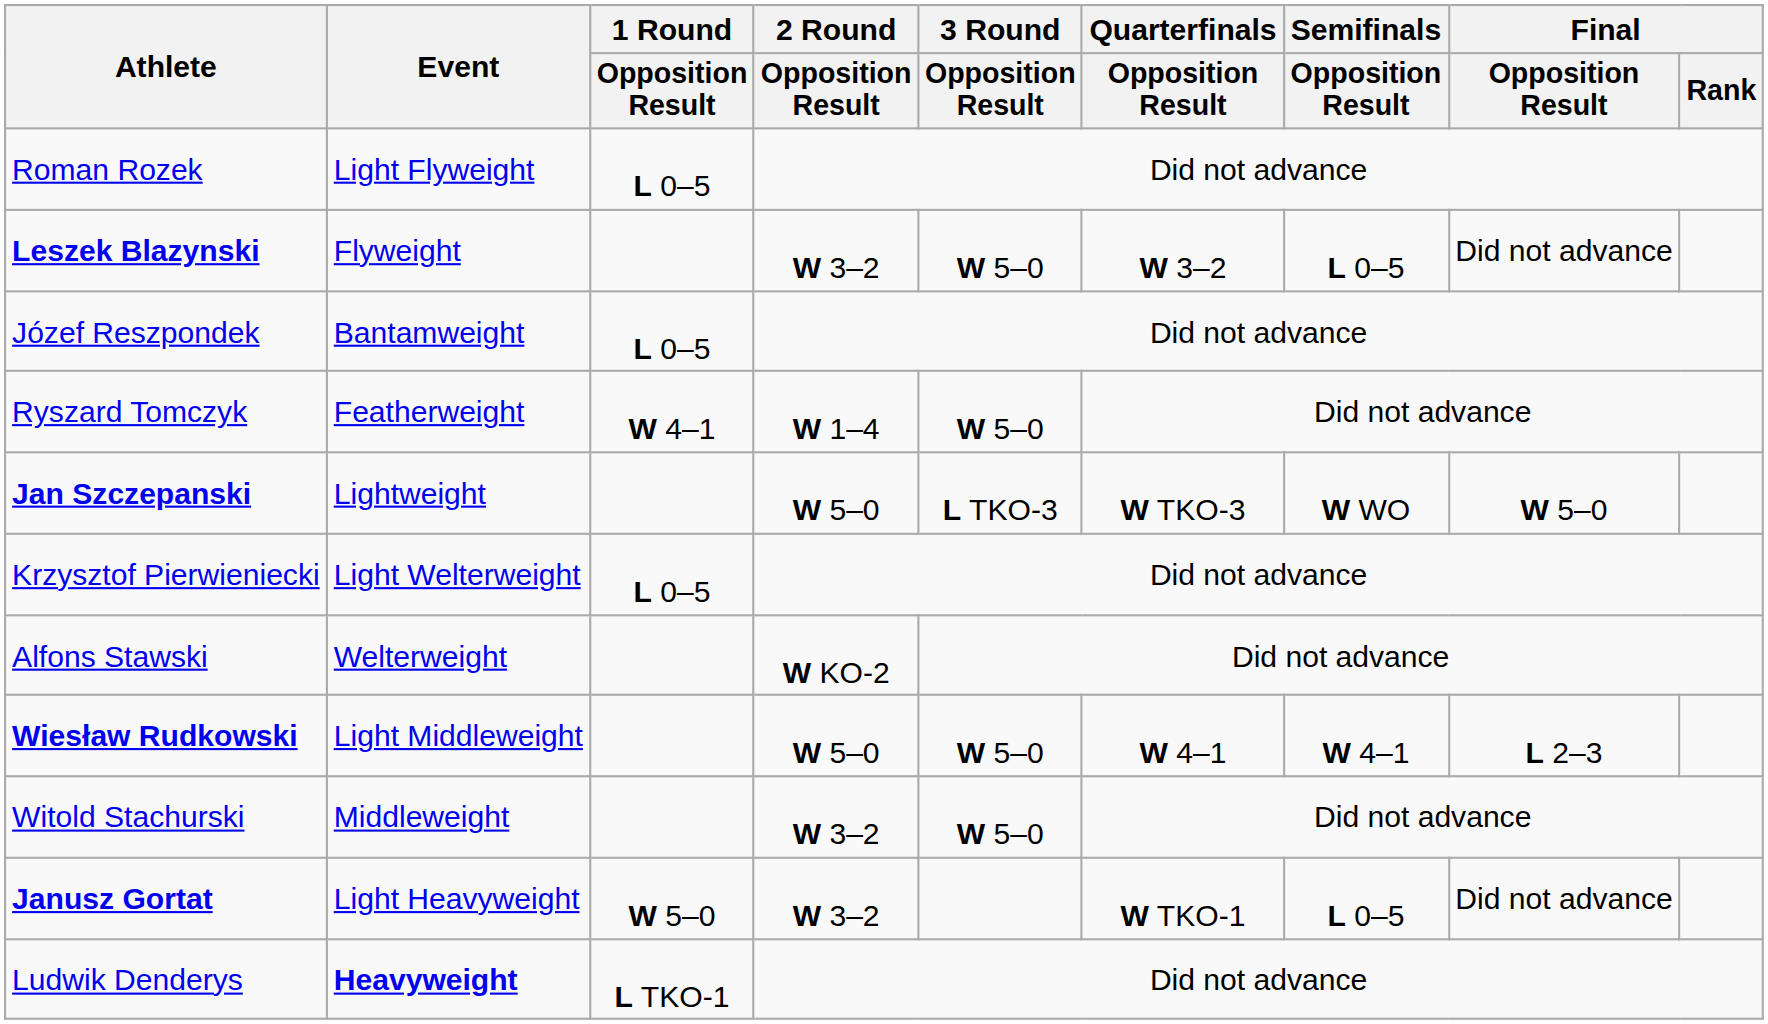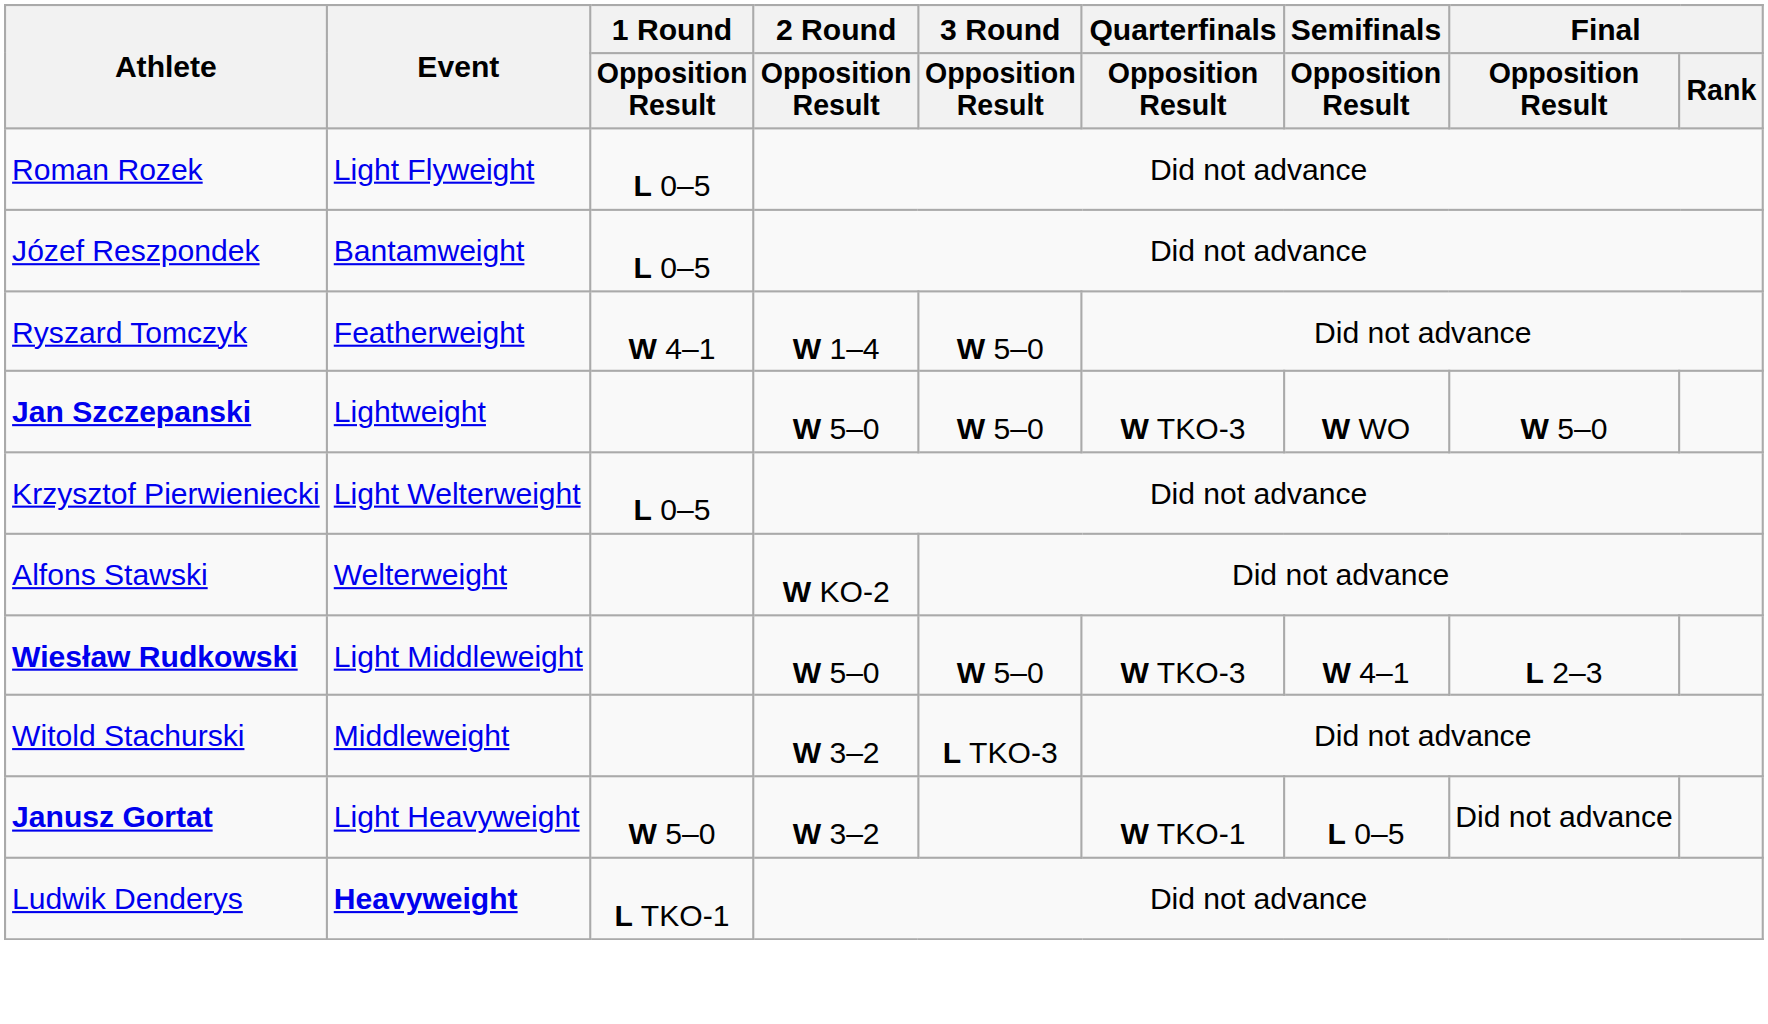 <table class="wikitable" style="font-size:90%">
 <tr>
 <th rowspan="2">Athlete</th>
 <th rowspan="2">Event</th>
 <th>1 Round</th>
 <th>2 Round</th>
 <th>3 Round</th>
 <th>Quarterfinals</th>
 <th>Semifinals</th>
 <th colspan=2>Final</th>
 </tr>
 <tr style="font-size:95%">
 <th>Opposition<br>Result</th>
 <th>Opposition<br>Result</th>
 <th>Opposition<br>Result</th>
 <th>Opposition<br>Result</th>
 <th>Opposition<br>Result</th>
 <th>Opposition<br>Result</th>
 <th>Rank</th>
 </tr>
 <tr align=center>
 <td align=left><a href='#'>Roman Rozek</a></td>
 <td align=left><a href='#'>Light Flyweight</a></td>
 <td><br><strong>L</strong> 0–5</td>
 <td colspan=6>Did not advance</td>
 </tr>
 <tr align=center>
-<td align=left><strong><a href='#'>Leszek Blazynski</a></strong></td>
-<td align=left><a href='#'>Flyweight</a></td>
-<td></td>
-<td><br><strong>W</strong> 3–2</td>
-<td><br><strong>W</strong> 5–0</td>
-<td><br><strong>W</strong> 3–2</td>
-<td><br><strong>L</strong> 0–5</td>
-<td>Did not advance</td>
-<td></td>
-</tr>
-<tr align=center>
 <td align=left><a href='#'>Józef Reszpondek</a></td>
 <td align=left><a href='#'>Bantamweight</a></td>
 <td><br><strong>L</strong> 0–5</td>
 <td colspan=6>Did not advance</td>
 </tr>
 <tr align=center>
 <td align=left><a href='#'>Ryszard Tomczyk</a></td>
 <td align=left><a href='#'>Featherweight</a></td>
 <td><br><strong>W</strong> 4–1</td>
 <td><br><strong>W</strong> 1–4</td>
 <td><br><strong>W</strong> 5–0</td>
 <td colspan=4>Did not advance</td>
 </tr>
 <tr align=center>
 <td align=left><strong><a href='#'>Jan Szczepanski</a></strong></td>
 <td align=left><a href='#'>Lightweight</a></td>
 <td></td>
 <td><br><strong>W</strong> 5–0</td>
-<td><br><strong>L</strong>  TKO-3</td>
+<td><br><strong>W</strong> 5–0</td>
 <td><br><strong>W</strong>  TKO-3</td>
 <td><br><strong>W</strong> WO</td>
 <td><br><strong>W</strong>  5–0</td>
 <td></td>
 </tr>
 <tr align=center>
 <td align=left><a href='#'>Krzysztof Pierwieniecki</a></td>
 <td align=left><a href='#'>Light Welterweight</a></td>
 <td><br><strong>L</strong> 0–5</td>
 <td colspan=6>Did not advance</td>
 </tr>
 <tr align=center>
 <td align=left><a href='#'>Alfons Stawski</a></td>
 <td align=left><a href='#'>Welterweight</a></td>
 <td></td>
 <td><br><strong>W</strong> KO-2</td>
 <td colspan=5>Did not advance</td>
 </tr>
 <tr align=center>
 <td align=left><strong><a href='#'>Wiesław Rudkowski</a></strong></td>
 <td align=left><a href='#'>Light Middleweight</a></td>
 <td></td>
 <td><br><strong>W</strong> 5–0</td>
 <td><br><strong>W</strong> 5–0</td>
-<td><br><strong>W</strong> 4–1</td>
+<td><br><strong>W</strong>  TKO-3</td>
 <td><br><strong>W</strong> 4–1</td>
 <td><br><strong>L</strong>  2–3</td>
 <td></td>
 </tr>
 <tr align=center>
 <td align=left><a href='#'>Witold Stachurski</a></td>
 <td align=left><a href='#'>Middleweight</a></td>
 <td></td>
 <td><br><strong>W</strong> 3–2</td>
-<td><br><strong>W</strong> 5–0</td>
+<td><br><strong>L</strong>  TKO-3</td>
 <td colspan=4>Did not advance</td>
 </tr>
 <tr align=center>
 <td align=left><strong><a href='#'>Janusz Gortat</a></strong></td>
 <td align=left><a href='#'>Light Heavyweight</a></td>
 <td><br><strong>W</strong> 5–0</td>
 <td><br><strong>W</strong> 3–2</td>
 <td></td>
 <td><br><strong>W</strong> TKO-1</td>
 <td><br><strong>L</strong>  0–5</td>
 <td>Did not advance</td>
 <td></td>
 </tr>
 <tr align=center>
 <td align=left><a href='#'>Ludwik Denderys</a></td>
 <td align=left><strong><a href='#'>Heavyweight</a></strong></td>
 <td><br><strong>L</strong> TKO-1</td>
 <td colspan=6>Did not advance</td>
 </tr>
 </table>
